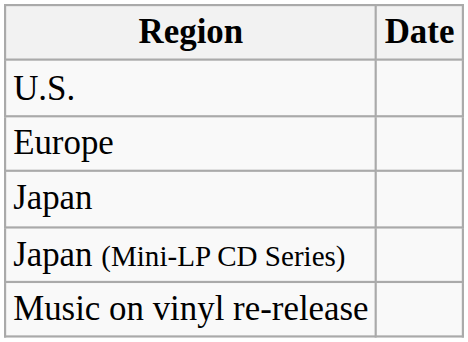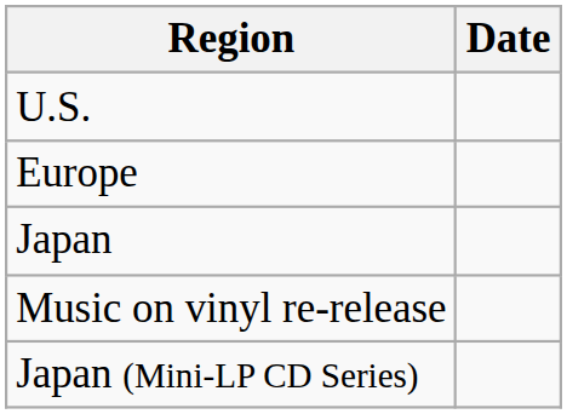 <table class="wikitable">
 <tr>
 <th>Region</th>
 <th>Date</th>
 </tr>
 <tr>
 <td>U.S.</td>
 <td></td>
 </tr>
 <tr>
 <td>Europe</td>
 <td></td>
 </tr>
 <tr>
 <td>Japan</td>
 <td></td>
 </tr>
 <tr>
+<td>Music on vinyl re-release</td>
+<td></td>
+</tr>
+<tr>
 <td>Japan <small>(Mini-LP CD Series)</small></td>
 <td></td>
 </tr>
-<tr>
-<td>Music on vinyl re-release</td>
-<td></td>
-</tr>
 </table>
